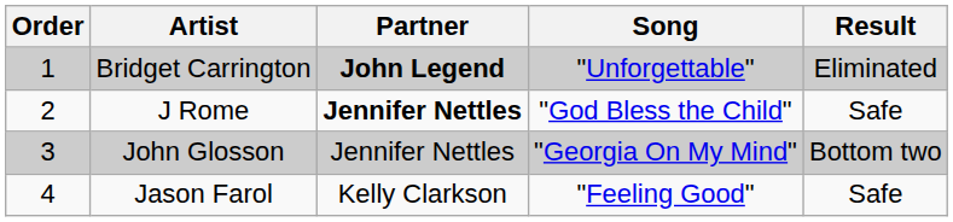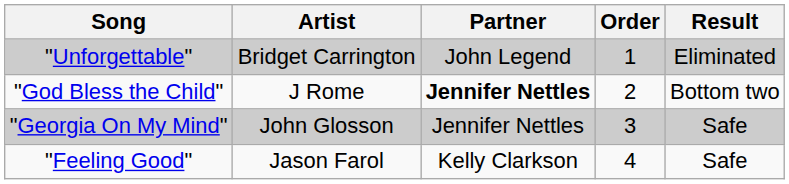 <table class="wikitable sortable" style="text-align:center">
 <tr>
-<th>Order</th>
+<th>Song</th>
 <th>Artist</th>
 <th>Partner</th>
-<th>Song</th>
+<th>Order</th>
 <th>Result</th>
 </tr>
 <tr style="background:#ccc;">
+<td>"<a href='#'>Unforgettable</a>"</td>
+<td>Bridget Carrington</td>
+<td>John Legend</td>
 <td>1</td>
-<td>Bridget Carrington</td>
-<td><strong>John Legend</strong></td>
-<td>"<a href='#'>Unforgettable</a>"</td>
 <td>Eliminated</td>
 </tr>
 <tr>
-<td>2</td>
+<td>"<a href='#'>God Bless the Child</a>"</td>
 <td>J Rome</td>
 <td><strong>Jennifer Nettles</strong></td>
-<td>"<a href='#'>God Bless the Child</a>"</td>
+<td>2</td>
+<td>Bottom two</td>
+</tr>
+<tr style="background:#ccc;">
+<td>"<a href='#'>Georgia On My Mind</a>"</td>
+<td>John Glosson</td>
+<td>Jennifer Nettles</td>
+<td>3</td>
 <td>Safe</td>
 </tr>
-<tr style="background:#ccc;">
-<td>3</td>
-<td>John Glosson</td>
-<td>Jennifer Nettles</td>
-<td>"<a href='#'>Georgia On My Mind</a>"</td>
-<td>Bottom two</td>
-</tr>
 <tr>
-<td>4</td>
+<td>"<a href='#'>Feeling Good</a>"</td>
 <td>Jason Farol</td>
 <td>Kelly Clarkson</td>
-<td>"<a href='#'>Feeling Good</a>"</td>
+<td>4</td>
 <td>Safe</td>
 </tr>
 </table>
